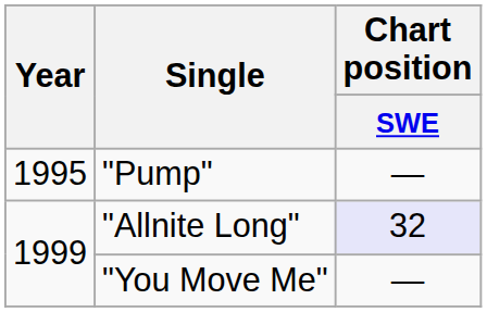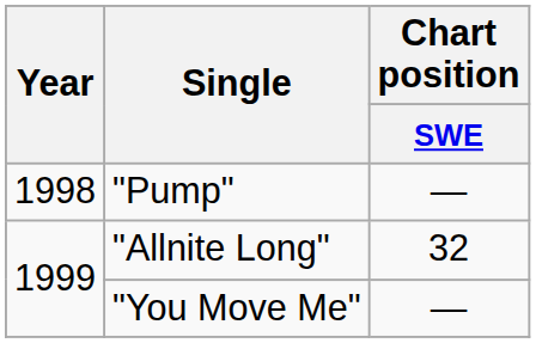 <table class="wikitable">
 <tr>
 <th rowspan="2">Year</th>
 <th rowspan="2">Single</th>
 <th>Chart position</th>
 </tr>
 <tr>
 <th width="45"><small><a href='#'>SWE</a></small></th>
 </tr>
 <tr>
-<td>1995</td>
+<td>1998</td>
 <td>"Pump"</td>
 <td style="text-align:center;">—</td>
 </tr>
 <tr>
 <td rowspan="2">1999</td>
 <td>"Allnite Long"</td>
-<td style="background: lavender; text-align:center;">32</td>
+<td style="text-align:center;">32</td>
 </tr>
 <tr>
 <td>"You Move Me"</td>
 <td style="text-align:center;">—</td>
 </tr>
 </table>
